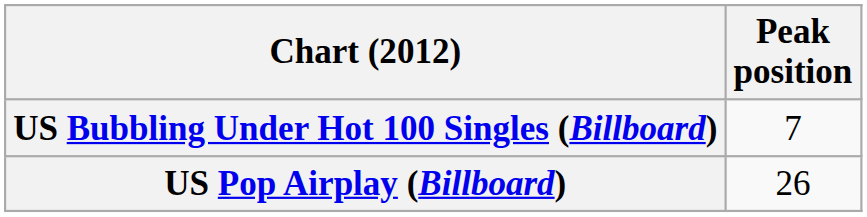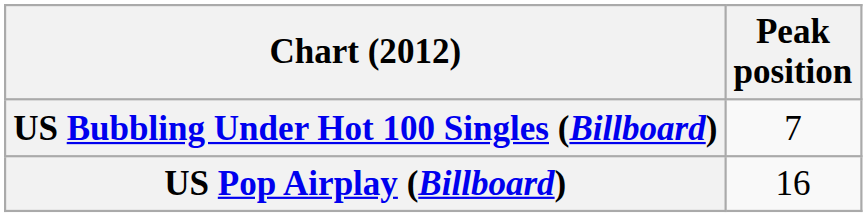 <table class="wikitable sortable plainrowheaders" style="text-align:center">
 <tr>
 <th scope="col">Chart (2012)</th>
 <th scope="col">Peak<br>position</th>
 </tr>
 <tr>
 <th scope="row">US <a href='#'>Bubbling Under Hot 100 Singles</a> (<a href='#'><em>Billboard</em></a>)</th>
 <td>7</td>
 </tr>
 <tr>
 <th scope="row">US <a href='#'>Pop Airplay</a> (<a href='#'><em>Billboard</em></a>)</th>
-<td>26</td>
+<td>16</td>
 </tr>
 </table>
